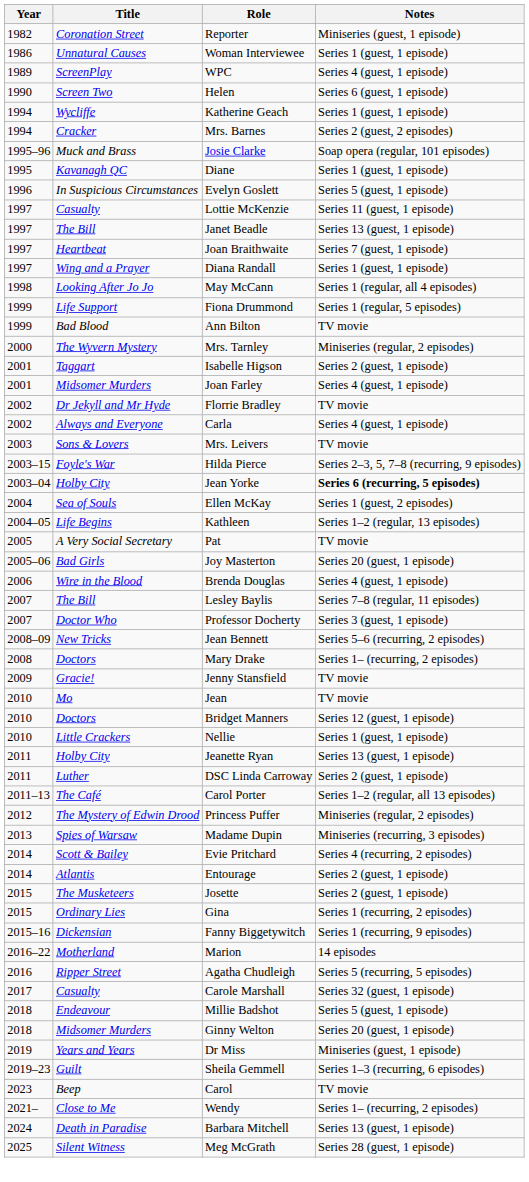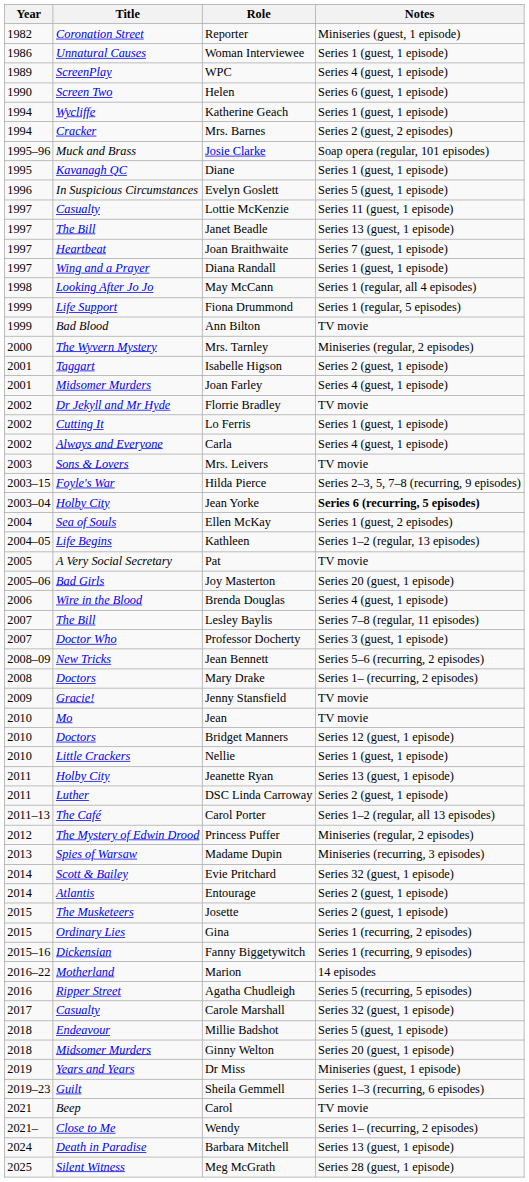 <table class="wikitable">
 <tr>
 <th>Year</th>
 <th>Title</th>
 <th>Role</th>
 <th>Notes</th>
 </tr>
 <tr>
 <td>1982</td>
 <td><em><a href='#'>Coronation Street</a></em></td>
 <td>Reporter</td>
 <td>Miniseries (guest, 1 episode)</td>
 </tr>
 <tr>
 <td>1986</td>
 <td><em><a href='#'>Unnatural Causes</a></em></td>
 <td>Woman Interviewee</td>
 <td>Series 1 (guest, 1 episode)</td>
 </tr>
 <tr>
 <td>1989</td>
 <td><em><a href='#'>ScreenPlay</a></em></td>
 <td>WPC</td>
 <td>Series 4 (guest, 1 episode)</td>
 </tr>
 <tr>
 <td>1990</td>
 <td><em><a href='#'>Screen Two</a></em></td>
 <td>Helen</td>
 <td>Series 6 (guest, 1 episode)</td>
 </tr>
 <tr>
 <td>1994</td>
 <td><em><a href='#'>Wycliffe</a></em></td>
 <td>Katherine Geach</td>
 <td>Series 1 (guest, 1 episode)</td>
 </tr>
 <tr>
 <td>1994</td>
 <td><em><a href='#'>Cracker</a></em></td>
 <td>Mrs. Barnes</td>
 <td>Series 2 (guest, 2 episodes)</td>
 </tr>
 <tr>
 <td>1995–96</td>
 <td><em>Muck and Brass</em></td>
 <td><a href='#'>Josie Clarke</a></td>
 <td>Soap opera (regular, 101 episodes)</td>
 </tr>
 <tr>
 <td>1995</td>
 <td><em><a href='#'>Kavanagh QC</a></em></td>
 <td>Diane</td>
 <td>Series 1 (guest, 1 episode)</td>
 </tr>
 <tr>
 <td>1996</td>
 <td><em>In Suspicious Circumstances</em></td>
 <td>Evelyn Goslett</td>
 <td>Series 5 (guest, 1 episode)</td>
 </tr>
 <tr>
 <td>1997</td>
 <td><em><a href='#'>Casualty</a></em></td>
 <td>Lottie McKenzie</td>
 <td>Series 11 (guest, 1 episode)</td>
 </tr>
 <tr>
 <td>1997</td>
 <td><em><a href='#'>The Bill</a></em></td>
 <td>Janet Beadle</td>
 <td>Series 13 (guest, 1 episode)</td>
 </tr>
 <tr>
 <td>1997</td>
 <td><em><a href='#'>Heartbeat</a></em></td>
 <td>Joan Braithwaite</td>
 <td>Series 7 (guest, 1 episode)</td>
 </tr>
 <tr>
 <td>1997</td>
 <td><em><a href='#'>Wing and a Prayer</a></em></td>
 <td>Diana Randall</td>
 <td>Series 1 (guest, 1 episode)</td>
 </tr>
 <tr>
 <td>1998</td>
 <td><em><a href='#'>Looking After Jo Jo</a></em></td>
 <td>May McCann</td>
 <td>Series 1 (regular, all 4 episodes)</td>
 </tr>
 <tr>
 <td>1999</td>
 <td><em><a href='#'>Life Support</a></em></td>
 <td>Fiona Drummond</td>
 <td>Series 1 (regular, 5 episodes)</td>
 </tr>
 <tr>
 <td>1999</td>
 <td><em>Bad Blood</em></td>
 <td>Ann Bilton</td>
 <td>TV movie</td>
 </tr>
 <tr>
 <td>2000</td>
 <td><em><a href='#'>The Wyvern Mystery</a></em></td>
 <td>Mrs. Tarnley</td>
 <td>Miniseries (regular, 2 episodes)</td>
 </tr>
 <tr>
 <td>2001</td>
 <td><em><a href='#'>Taggart</a></em></td>
 <td>Isabelle Higson</td>
 <td>Series 2 (guest, 1 episode)</td>
 </tr>
 <tr>
 <td>2001</td>
 <td><em><a href='#'>Midsomer Murders</a></em></td>
 <td>Joan Farley</td>
 <td>Series 4 (guest, 1 episode)</td>
 </tr>
 <tr>
 <td>2002</td>
 <td><em><a href='#'>Dr Jekyll and Mr Hyde</a></em></td>
 <td>Florrie Bradley</td>
 <td>TV movie</td>
+</tr>
+<tr>
+<td>2002</td>
+<td><em><a href='#'>Cutting It</a></em></td>
+<td>Lo Ferris</td>
+<td>Series 1 (guest, 1 episode)</td>
 </tr>
 <tr>
 <td>2002</td>
 <td><em><a href='#'>Always and Everyone</a></em></td>
 <td>Carla</td>
 <td>Series 4 (guest, 1 episode)</td>
 </tr>
 <tr>
 <td>2003</td>
 <td><em><a href='#'>Sons & Lovers</a></em></td>
 <td>Mrs. Leivers</td>
 <td>TV movie</td>
 </tr>
 <tr>
 <td>2003–15</td>
 <td><em><a href='#'>Foyle's War</a></em></td>
 <td>Hilda Pierce</td>
 <td>Series 2–3, 5, 7–8 (recurring, 9 episodes)</td>
 </tr>
 <tr>
 <td>2003–04</td>
 <td><em><a href='#'>Holby City</a></em></td>
 <td>Jean Yorke</td>
 <td><strong>Series 6 (recurring, 5 episodes)</strong></td>
 </tr>
 <tr>
 <td>2004</td>
 <td><em><a href='#'>Sea of Souls</a></em></td>
 <td>Ellen McKay</td>
 <td>Series 1 (guest, 2 episodes)</td>
 </tr>
 <tr>
 <td>2004–05</td>
 <td><em><a href='#'>Life Begins</a></em></td>
 <td>Kathleen</td>
 <td>Series 1–2 (regular, 13 episodes)</td>
 </tr>
 <tr>
 <td>2005</td>
 <td><em>A Very Social Secretary</em></td>
 <td>Pat</td>
 <td>TV movie</td>
 </tr>
 <tr>
 <td>2005–06</td>
 <td><em><a href='#'>Bad Girls</a></em></td>
 <td>Joy Masterton</td>
 <td>Series 20 (guest, 1 episode)</td>
 </tr>
 <tr>
 <td>2006</td>
 <td><em><a href='#'>Wire in the Blood</a></em></td>
 <td>Brenda Douglas</td>
 <td>Series 4 (guest, 1 episode)</td>
 </tr>
 <tr>
 <td>2007</td>
 <td><em><a href='#'>The Bill</a></em></td>
 <td>Lesley Baylis</td>
 <td>Series 7–8 (regular, 11 episodes)</td>
 </tr>
 <tr>
 <td>2007</td>
 <td><em><a href='#'>Doctor Who</a></em></td>
 <td>Professor Docherty</td>
 <td>Series 3 (guest, 1 episode)</td>
 </tr>
 <tr>
 <td>2008–09</td>
 <td><em><a href='#'>New Tricks</a></em></td>
 <td>Jean Bennett</td>
 <td>Series 5–6 (recurring, 2 episodes)</td>
 </tr>
 <tr>
 <td>2008</td>
 <td><em><a href='#'>Doctors</a></em></td>
 <td>Mary Drake</td>
 <td>Series 1– (recurring, 2 episodes)</td>
 </tr>
 <tr>
 <td>2009</td>
 <td><em><a href='#'>Gracie!</a></em></td>
 <td>Jenny Stansfield</td>
 <td>TV movie</td>
 </tr>
 <tr>
 <td>2010</td>
 <td><em><a href='#'>Mo</a></em></td>
 <td>Jean</td>
 <td>TV movie</td>
 </tr>
 <tr>
 <td>2010</td>
 <td><em><a href='#'>Doctors</a></em></td>
 <td>Bridget Manners</td>
 <td>Series 12 (guest, 1 episode)</td>
 </tr>
 <tr>
 <td>2010</td>
 <td><em><a href='#'>Little Crackers</a></em></td>
 <td>Nellie</td>
 <td>Series 1 (guest, 1 episode)</td>
 </tr>
 <tr>
 <td>2011</td>
 <td><em><a href='#'>Holby City</a></em></td>
 <td>Jeanette Ryan</td>
 <td>Series 13 (guest, 1 episode)</td>
 </tr>
 <tr>
 <td>2011</td>
 <td><em><a href='#'>Luther</a></em></td>
 <td>DSC Linda Carroway</td>
 <td>Series 2 (guest, 1 episode)</td>
 </tr>
 <tr>
 <td>2011–13</td>
 <td><em><a href='#'>The Café</a></em></td>
 <td>Carol Porter</td>
 <td>Series 1–2 (regular, all 13 episodes)</td>
 </tr>
 <tr>
 <td>2012</td>
 <td><em><a href='#'>The Mystery of Edwin Drood</a></em></td>
 <td>Princess Puffer</td>
 <td>Miniseries (regular, 2 episodes)</td>
 </tr>
 <tr>
 <td>2013</td>
 <td><em><a href='#'>Spies of Warsaw</a></em></td>
 <td>Madame Dupin</td>
 <td>Miniseries (recurring, 3 episodes)</td>
 </tr>
 <tr>
 <td>2014</td>
 <td><em><a href='#'>Scott & Bailey</a></em></td>
 <td>Evie Pritchard</td>
-<td>Series 4 (recurring, 2 episodes)</td>
+<td>Series 32 (guest, 1 episode)</td>
 </tr>
 <tr>
 <td>2014</td>
 <td><em><a href='#'>Atlantis</a></em></td>
 <td>Entourage</td>
 <td>Series 2 (guest, 1 episode)</td>
 </tr>
 <tr>
 <td>2015</td>
 <td><em><a href='#'>The Musketeers</a></em></td>
 <td>Josette</td>
 <td>Series 2 (guest, 1 episode)</td>
 </tr>
 <tr>
 <td>2015</td>
 <td><em><a href='#'>Ordinary Lies</a></em></td>
 <td>Gina</td>
 <td>Series 1 (recurring, 2 episodes)</td>
 </tr>
 <tr>
 <td>2015–16</td>
 <td><em><a href='#'>Dickensian</a></em></td>
 <td>Fanny Biggetywitch</td>
 <td>Series 1 (recurring, 9 episodes)</td>
 </tr>
 <tr>
 <td>2016–22</td>
 <td><em><a href='#'>Motherland</a></em></td>
 <td>Marion</td>
 <td>14 episodes</td>
 </tr>
 <tr>
 <td>2016</td>
 <td><em><a href='#'>Ripper Street</a></em></td>
 <td>Agatha Chudleigh</td>
 <td>Series 5 (recurring, 5 episodes)</td>
 </tr>
 <tr>
 <td>2017</td>
 <td><em><a href='#'>Casualty</a></em></td>
 <td>Carole Marshall</td>
 <td>Series 32 (guest, 1 episode)</td>
 </tr>
 <tr>
 <td>2018</td>
 <td><em><a href='#'>Endeavour</a></em></td>
 <td>Millie Badshot</td>
 <td>Series 5 (guest, 1 episode)</td>
 </tr>
 <tr>
 <td>2018</td>
 <td><em><a href='#'>Midsomer Murders</a></em></td>
 <td>Ginny Welton</td>
 <td>Series 20 (guest, 1 episode)</td>
 </tr>
 <tr>
 <td>2019</td>
 <td><em><a href='#'>Years and Years</a></em></td>
 <td>Dr Miss</td>
 <td>Miniseries (guest, 1 episode)</td>
 </tr>
 <tr>
 <td>2019–23</td>
 <td><em><a href='#'>Guilt</a></em></td>
 <td>Sheila Gemmell</td>
 <td>Series 1–3 (recurring, 6 episodes)</td>
 </tr>
 <tr>
-<td>2023</td>
+<td>2021</td>
 <td><em>Beep</em></td>
 <td>Carol</td>
 <td>TV movie</td>
 </tr>
 <tr>
 <td>2021–</td>
 <td><em><a href='#'>Close to Me</a></em></td>
 <td>Wendy</td>
 <td>Series 1– (recurring, 2 episodes)</td>
 </tr>
 <tr>
 <td>2024</td>
 <td><em><a href='#'>Death in Paradise</a></em></td>
 <td>Barbara Mitchell</td>
 <td>Series 13 (guest, 1 episode)</td>
 </tr>
 <tr>
 <td>2025</td>
 <td><em><a href='#'>Silent Witness</a></em></td>
 <td>Meg McGrath</td>
 <td>Series 28 (guest, 1 episode)</td>
 </tr>
 </table>
